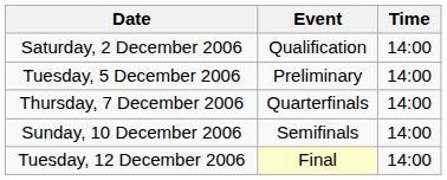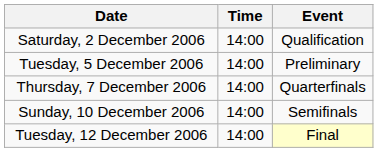 <table class = "wikitable" style="text-align:center;">
 <tr>
 <th width=220>Date</th>
+<th width=50>Time</th>
 <th width=100>Event</th>
-<th width=50>Time</th>
 </tr>
 <tr>
 <td>Saturday, 2 December 2006</td>
+<td>14:00</td>
 <td>Qualification</td>
-<td>14:00</td>
 </tr>
 <tr>
 <td>Tuesday, 5 December 2006</td>
+<td>14:00</td>
 <td>Preliminary</td>
-<td>14:00</td>
 </tr>
 <tr>
 <td>Thursday, 7 December 2006</td>
+<td>14:00</td>
 <td>Quarterfinals</td>
-<td>14:00</td>
 </tr>
 <tr>
 <td>Sunday, 10 December 2006</td>
+<td>14:00</td>
 <td>Semifinals</td>
-<td>14:00</td>
 </tr>
 <tr>
 <td>Tuesday, 12 December 2006</td>
+<td>14:00</td>
 <td bgcolor=ffffcc>Final</td>
-<td>14:00</td>
 </tr>
 </table>
